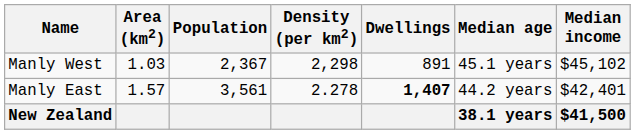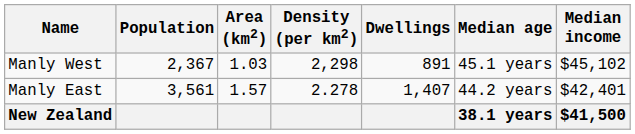 <table class="wikitable">
 <tr>
 <th>Name</th>
+<th>Population</th>
 <th>Area<br>(km<sup>2</sup>)</th>
-<th>Population</th>
 <th>Density<br>(per km<sup>2</sup>)</th>
 <th>Dwellings</th>
 <th>Median age</th>
 <th>Median<br>income</th>
 </tr>
 <tr>
 <td>Manly West</td>
+<td style="text-align:right;">2,367</td>
 <td style="text-align:right;">1.03</td>
-<td style="text-align:right;">2,367</td>
 <td style="text-align:right;">2,298</td>
 <td style="text-align:right;">891</td>
 <td>45.1 years</td>
 <td>$45,102</td>
 </tr>
 <tr>
 <td>Manly East</td>
+<td style="text-align:right;">3,561</td>
 <td style="text-align:right;">1.57</td>
-<td style="text-align:right;">3,561</td>
 <td style="text-align:right;">2.278</td>
-<td style="text-align:right;"><strong>1,407</strong></td>
+<td style="text-align:right;">1,407</td>
 <td>44.2 years</td>
 <td>$42,401</td>
 </tr>
 <tr>
 <th>New Zealand</th>
 <th></th>
 <th></th>
 <th></th>
 <th></th>
 <th>38.1 years</th>
 <th style="text-align:left;">$41,500</th>
 </tr>
 </table>
